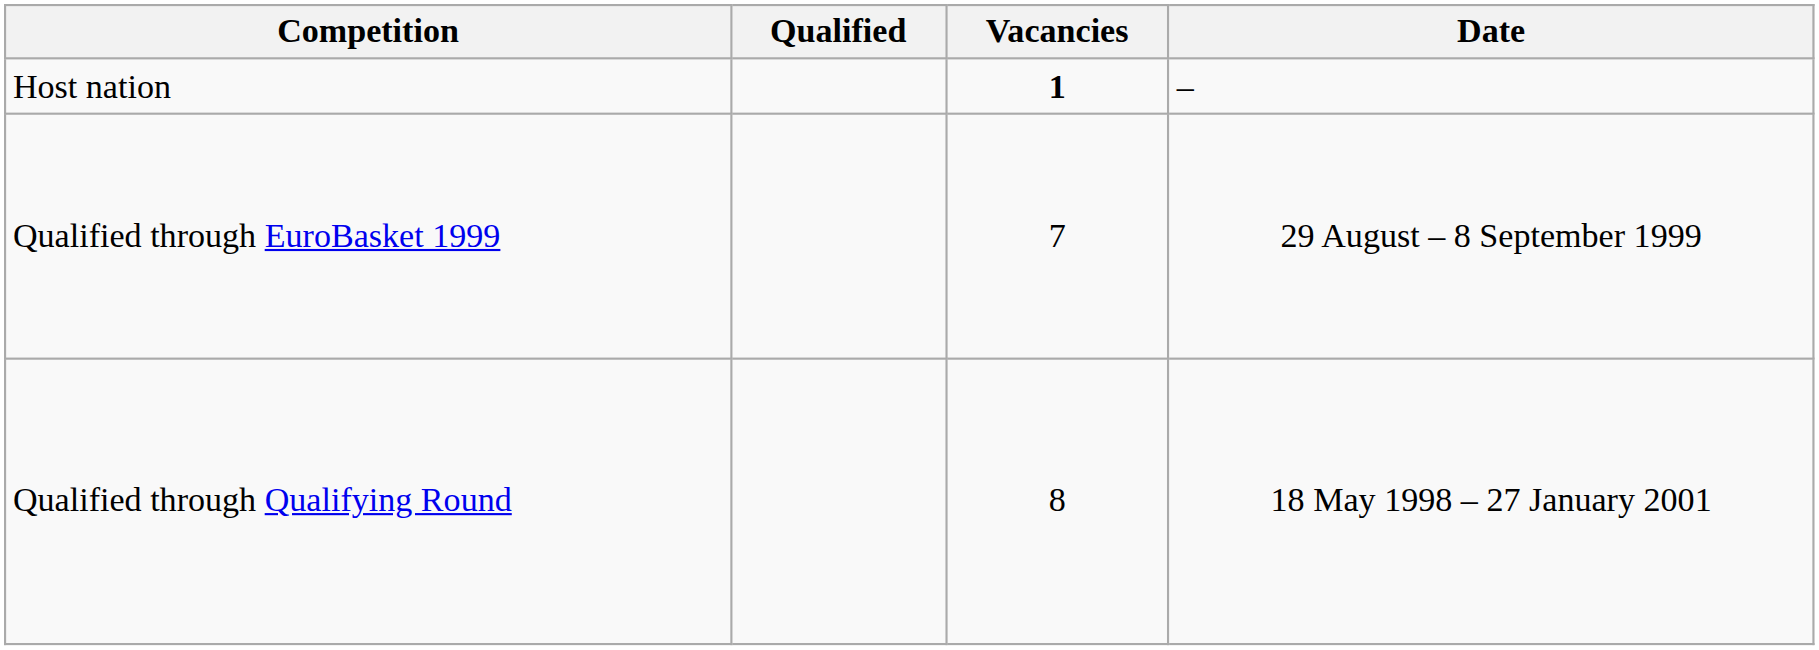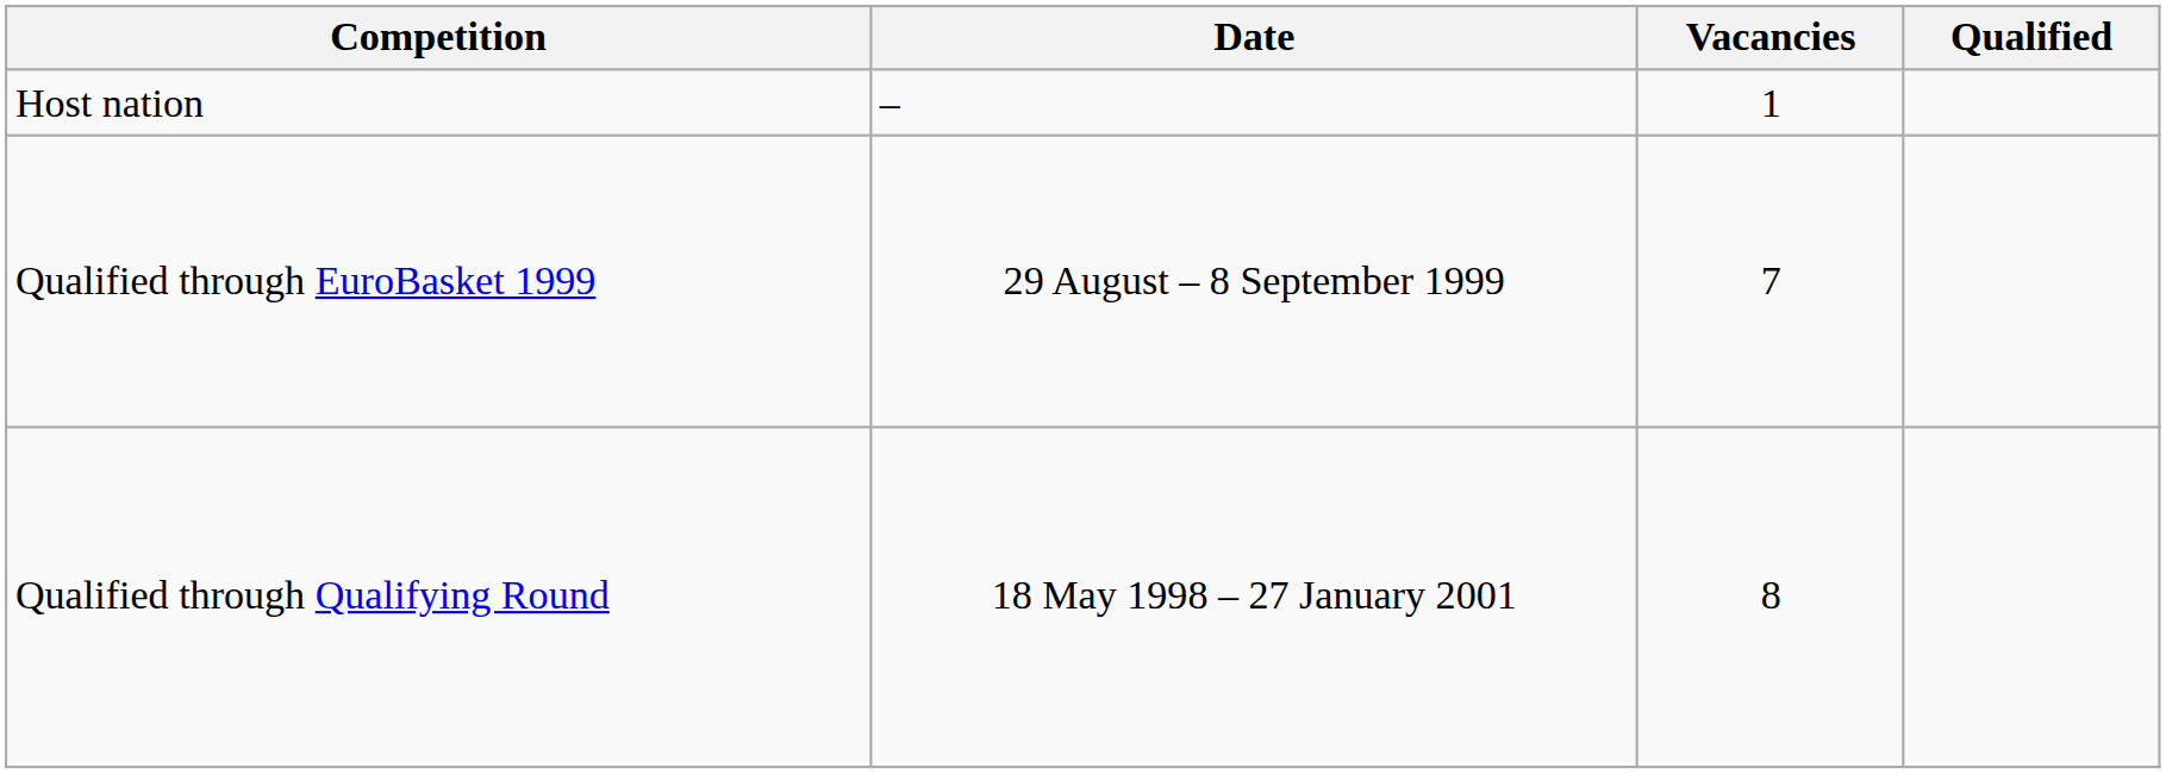 <table class="wikitable" style="width:850px">
 <tr>
 <th>Competition</th>
+<th>Date</th>
+<th>Vacancies</th>
 <th>Qualified</th>
-<th>Vacancies</th>
-<th>Date</th>
 </tr>
 <tr>
 <td>Host nation</td>
+<td>–</td>
+<td style="text-align:center;">1</td>
 <td></td>
-<td style="text-align:center;"><strong>1</strong></td>
-<td>–</td>
 </tr>
 <tr>
 <td>Qualified through <a href='#'>EuroBasket 1999</a></td>
+<td style="text-align:center;">29 August – 8 September 1999</td>
+<td style="text-align:center;">7</td>
 <td> <br>  <br>  <br>  <br>  <br>  <br> </td>
-<td style="text-align:center;">7</td>
-<td style="text-align:center;">29 August – 8 September 1999</td>
 </tr>
 <tr>
 <td>Qualified through <a href='#'>Qualifying Round</a></td>
+<td style="text-align:center;">18 May 1998 – 27 January 2001</td>
+<td style="text-align:center;">8</td>
 <td> <br>  <br>  <br>  <br>  <br>  <br>  <br> </td>
-<td style="text-align:center;">8</td>
-<td style="text-align:center;">18 May 1998 – 27 January 2001</td>
 </tr>
 </table>
